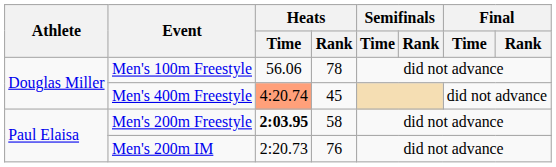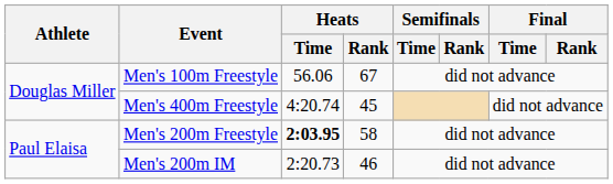 <table class=wikitable style="font-size:90%">
 <tr>
 <th rowspan="2">Athlete</th>
 <th rowspan="2">Event</th>
 <th colspan="2">Heats</th>
 <th colspan="2">Semifinals</th>
 <th colspan="2">Final</th>
 </tr>
 <tr>
 <th>Time</th>
 <th>Rank</th>
 <th>Time</th>
 <th>Rank</th>
 <th>Time</th>
 <th>Rank</th>
 </tr>
 <tr>
 <td rowspan="2"><a href='#'>Douglas Miller</a></td>
 <td><a href='#'>Men's 100m Freestyle</a></td>
 <td align=center>56.06</td>
-<td align=center>78</td>
+<td align=center>67</td>
 <td align=center colspan=4>did not advance</td>
 </tr>
 <tr>
 <td><a href='#'>Men's 400m Freestyle</a></td>
-<td align=center style="background: lightsalmon;">4:20.74</td>
+<td align=center>4:20.74</td>
 <td align=center>45</td>
 <td colspan= 2 bgcolor="wheat"></td>
 <td align=center colspan=2>did not advance</td>
 </tr>
 <tr>
 <td rowspan="2"><a href='#'>Paul Elaisa</a></td>
 <td><a href='#'>Men's 200m Freestyle</a></td>
 <td align=center><strong>2:03.95</strong></td>
 <td align=center>58</td>
 <td align=center colspan=4>did not advance</td>
 </tr>
 <tr>
 <td><a href='#'>Men's 200m IM</a></td>
 <td align=center>2:20.73</td>
-<td align=center>76</td>
+<td align=center>46</td>
 <td align=center colspan=4>did not advance</td>
 </tr>
 </table>
